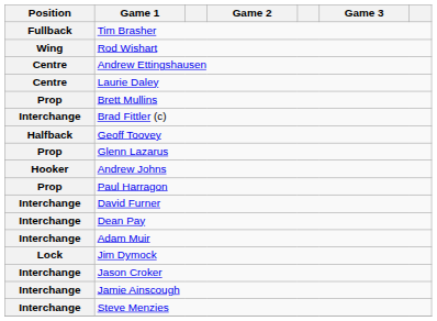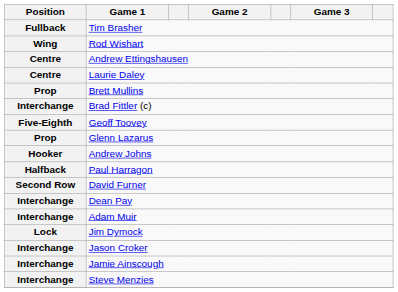 <table class="wikitable">
 <tr>
 <th width="125">Position</th>
 <th width="125">Game 1</th>
 <th width="25"></th>
 <th width="125">Game 2</th>
 <th width="25"></th>
 <th width="125">Game 3</th>
 <th width="25"></th>
 </tr>
 <tr>
 <th>Fullback</th>
 <td colspan="6"> <a href='#'>Tim Brasher</a></td>
 </tr>
 <tr>
 <th>Wing</th>
 <td colspan="6"> <a href='#'>Rod Wishart</a></td>
 </tr>
 <tr>
 <th>Centre</th>
 <td colspan="6"> <a href='#'>Andrew Ettingshausen</a></td>
 </tr>
 <tr>
 <th>Centre</th>
 <td colspan="6"> <a href='#'>Laurie Daley</a></td>
 </tr>
 <tr>
 <th>Prop</th>
 <td colspan="6"> <a href='#'>Brett Mullins</a></td>
 </tr>
 <tr>
 <th>Interchange</th>
 <td colspan="6"> <a href='#'>Brad Fittler</a> (c)</td>
 </tr>
 <tr>
-<th>Halfback</th>
+<th>Five-Eighth</th>
 <td colspan="6"> <a href='#'>Geoff Toovey</a></td>
 </tr>
 <tr>
 <th>Prop</th>
 <td colspan="6"> <a href='#'>Glenn Lazarus</a></td>
 </tr>
 <tr>
 <th>Hooker</th>
 <td colspan="6"> <a href='#'>Andrew Johns</a></td>
 </tr>
 <tr>
-<th>Prop</th>
+<th>Halfback</th>
 <td colspan="6"> <a href='#'>Paul Harragon</a></td>
 </tr>
 <tr>
-<th>Interchange</th>
+<th>Second Row</th>
 <td colspan="6"> <a href='#'>David Furner</a></td>
 </tr>
 <tr>
 <th>Interchange</th>
 <td colspan="6"> <a href='#'>Dean Pay</a></td>
 </tr>
 <tr>
 <th>Interchange</th>
 <td colspan="6"> <a href='#'>Adam Muir</a></td>
 </tr>
 <tr>
 <th>Lock</th>
 <td colspan="6"> <a href='#'>Jim Dymock</a></td>
 </tr>
 <tr>
 <th>Interchange</th>
 <td colspan="6"> <a href='#'>Jason Croker</a></td>
 </tr>
 <tr>
 <th>Interchange</th>
 <td colspan="6"> <a href='#'>Jamie Ainscough</a></td>
 </tr>
 <tr>
 <th>Interchange</th>
 <td colspan="6"> <a href='#'>Steve Menzies</a></td>
 </tr>
 <tr>
 </tr>
 </table>
